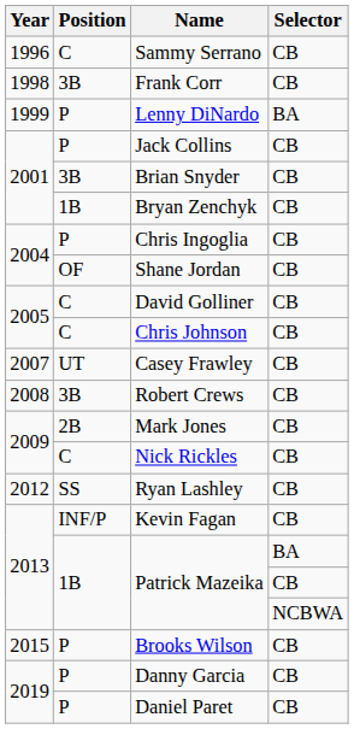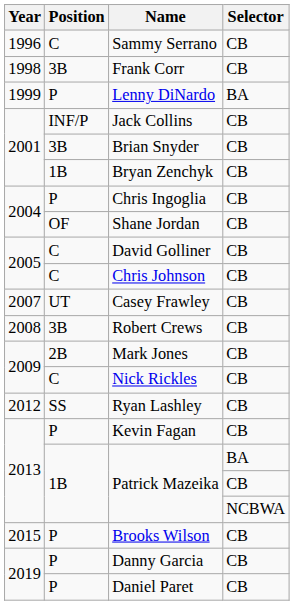 <table class="wikitable">
 <tr>
 <th>Year</th>
 <th>Position</th>
 <th>Name</th>
 <th>Selector</th>
 </tr>
 <tr>
 <td>1996</td>
 <td>C</td>
 <td>Sammy Serrano</td>
 <td>CB</td>
 </tr>
 <tr>
 <td>1998</td>
 <td>3B</td>
 <td>Frank Corr</td>
 <td>CB</td>
 </tr>
 <tr>
 <td>1999</td>
 <td>P</td>
 <td><a href='#'>Lenny DiNardo</a></td>
 <td>BA</td>
 </tr>
 <tr>
 <td rowspan="3">2001</td>
-<td>P</td>
+<td>INF/P</td>
 <td>Jack Collins</td>
 <td>CB</td>
 </tr>
 <tr>
 <td>3B</td>
 <td>Brian Snyder</td>
 <td>CB</td>
 </tr>
 <tr>
 <td>1B</td>
 <td>Bryan Zenchyk</td>
 <td>CB</td>
 </tr>
 <tr>
 <td rowspan="2">2004</td>
 <td>P</td>
 <td>Chris Ingoglia</td>
 <td>CB</td>
 </tr>
 <tr>
 <td>OF</td>
 <td>Shane Jordan</td>
 <td>CB</td>
 </tr>
 <tr>
 <td rowspan="2">2005</td>
 <td>C</td>
 <td>David Golliner</td>
 <td>CB</td>
 </tr>
 <tr>
 <td>C</td>
 <td><a href='#'>Chris Johnson</a></td>
 <td>CB</td>
 </tr>
 <tr>
 <td>2007</td>
 <td>UT</td>
 <td>Casey Frawley</td>
 <td>CB</td>
 </tr>
 <tr>
 <td>2008</td>
 <td>3B</td>
 <td>Robert Crews</td>
 <td>CB</td>
 </tr>
 <tr>
 <td rowspan="2">2009</td>
 <td>2B</td>
 <td>Mark Jones</td>
 <td>CB</td>
 </tr>
 <tr>
 <td>C</td>
 <td><a href='#'>Nick Rickles</a></td>
 <td>CB</td>
 </tr>
 <tr>
 <td>2012</td>
 <td>SS</td>
 <td>Ryan Lashley</td>
 <td>CB</td>
 </tr>
 <tr>
 <td rowspan="4">2013</td>
-<td>INF/P</td>
+<td>P</td>
 <td>Kevin Fagan</td>
 <td>CB</td>
 </tr>
 <tr>
 <td rowspan="3">1B</td>
 <td rowspan="3">Patrick Mazeika</td>
 <td>BA</td>
 </tr>
 <tr>
 <td>CB</td>
 </tr>
 <tr>
 <td>NCBWA</td>
 </tr>
 <tr>
 <td>2015</td>
 <td>P</td>
 <td><a href='#'>Brooks Wilson</a></td>
 <td>CB</td>
 </tr>
 <tr>
 <td rowspan="2">2019</td>
 <td>P</td>
 <td>Danny Garcia</td>
 <td>CB</td>
 </tr>
 <tr>
 <td>P</td>
 <td>Daniel Paret</td>
 <td>CB</td>
 </tr>
 </table>
